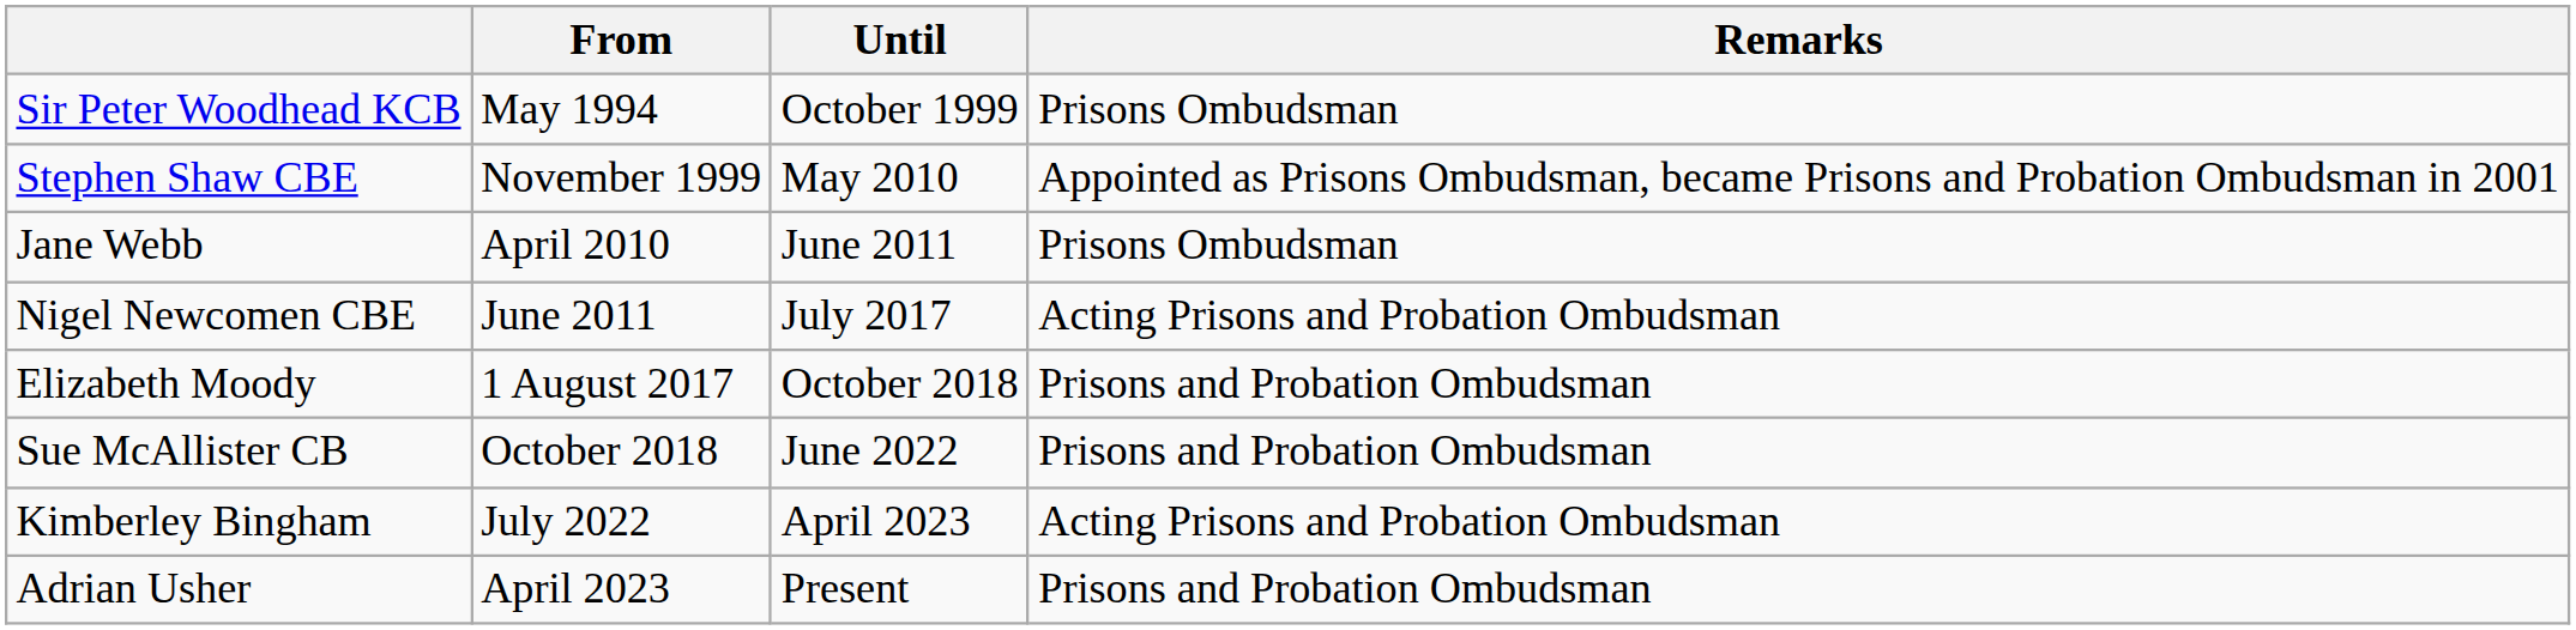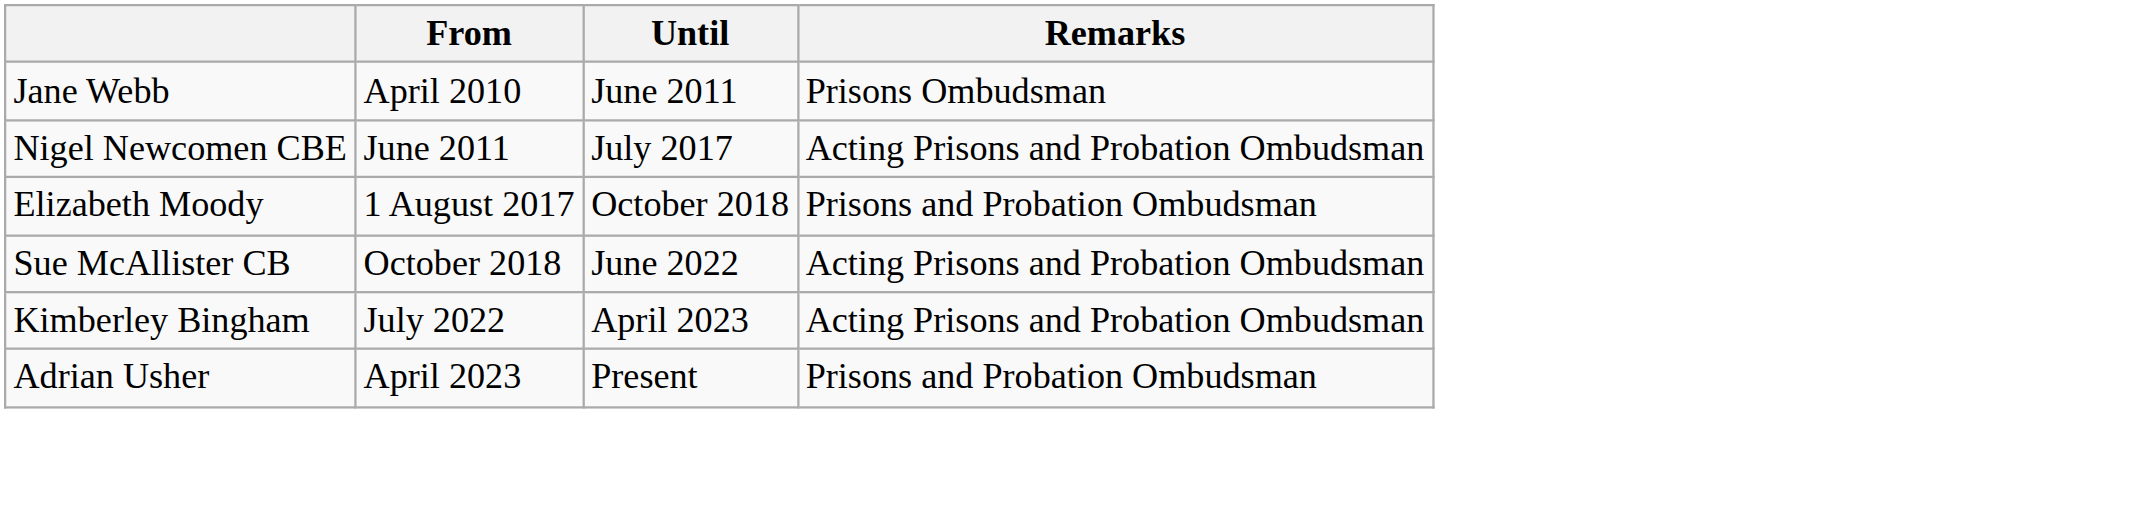 <table class="wikitable sortable">
 <tr>
 <th></th>
 <th>From</th>
 <th>Until</th>
 <th>Remarks</th>
-</tr>
-<tr>
-<td><a href='#'>Sir Peter Woodhead KCB</a></td>
-<td>May 1994</td>
-<td>October 1999</td>
-<td>Prisons Ombudsman</td>
-</tr>
-<tr>
-<td><a href='#'>Stephen Shaw CBE</a></td>
-<td>November 1999</td>
-<td>May 2010</td>
-<td>Appointed as Prisons Ombudsman, became Prisons and Probation Ombudsman in 2001</td>
 </tr>
 <tr>
 <td>Jane Webb</td>
 <td>April 2010</td>
 <td>June 2011</td>
 <td>Prisons Ombudsman</td>
 </tr>
 <tr>
 <td>Nigel Newcomen CBE</td>
 <td>June 2011</td>
 <td>July 2017</td>
 <td>Acting Prisons and Probation Ombudsman</td>
 </tr>
 <tr>
 <td>Elizabeth Moody</td>
 <td>1 August 2017</td>
 <td>October 2018</td>
 <td>Prisons and Probation Ombudsman</td>
 </tr>
 <tr>
 <td>Sue McAllister CB</td>
 <td>October 2018</td>
 <td>June 2022</td>
-<td>Prisons and Probation Ombudsman</td>
+<td>Acting Prisons and Probation Ombudsman</td>
 </tr>
 <tr>
 <td>Kimberley Bingham</td>
 <td>July 2022</td>
 <td>April 2023</td>
 <td>Acting Prisons and Probation Ombudsman</td>
 </tr>
 <tr>
 <td>Adrian Usher</td>
 <td>April 2023</td>
 <td>Present</td>
 <td>Prisons and Probation Ombudsman</td>
 </tr>
 </table>
